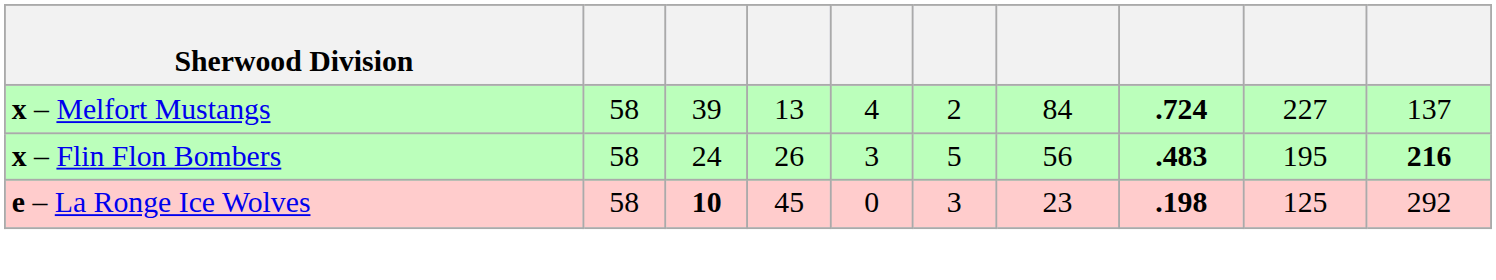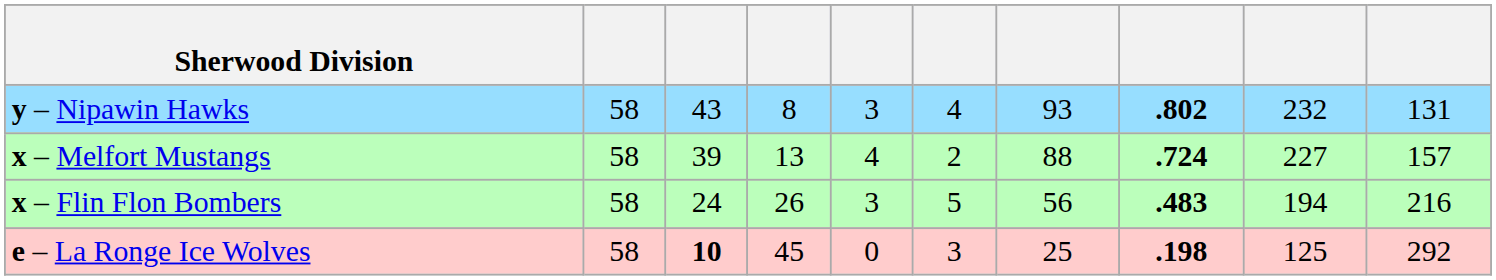 <table class="wikitable" style="text-align:center; width:50em">
 <tr bgcolor="#DDDDFF">
 <th width="35%"><br>Sherwood Division</th>
 <th width="5%"></th>
 <th width="5%"></th>
 <th width="5%"></th>
 <th width="5%"></th>
 <th width="5%"></th>
 <th width="7.5%"></th>
 <th width="7.5%"></th>
 <th width="7.5%"></th>
 <th width="7.5%"></th>
 </tr>
+<tr bgcolor=#97DEFF>
+<td align=left><strong>y</strong> – <a href='#'>Nipawin Hawks</a></td>
+<td>58</td>
+<td>43</td>
+<td>8</td>
+<td>3</td>
+<td>4</td>
+<td>93</td>
+<td><strong>.802</strong></td>
+<td>232</td>
+<td>131</td>
+</tr>
 <tr bgcolor=#bbffbb>
 <td align=left><strong>x</strong> – <a href='#'>Melfort Mustangs</a></td>
 <td>58</td>
 <td>39</td>
 <td>13</td>
 <td>4</td>
 <td>2</td>
-<td>84</td>
+<td>88</td>
 <td><strong>.724</strong></td>
 <td>227</td>
-<td>137</td>
+<td>157</td>
 </tr>
 <tr bgcolor=#bbffbb>
 <td align=left><strong>x</strong> – <a href='#'>Flin Flon Bombers</a></td>
 <td>58</td>
 <td>24</td>
 <td>26</td>
 <td>3</td>
 <td>5</td>
 <td>56</td>
 <td><strong>.483</strong></td>
-<td>195</td>
-<td><strong>216</strong></td>
+<td>194</td>
+<td>216</td>
 </tr>
 <tr bgcolor=#ffcccc>
 <td align=left><strong>e</strong> – <a href='#'>La Ronge Ice Wolves</a></td>
 <td>58</td>
 <td><strong>10</strong></td>
 <td>45</td>
 <td>0</td>
 <td>3</td>
-<td>23</td>
+<td>25</td>
 <td><strong>.198</strong></td>
 <td>125</td>
 <td>292</td>
 </tr>
 </table>
